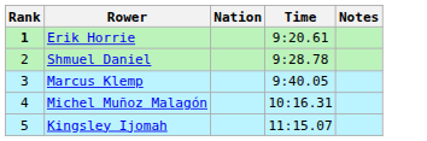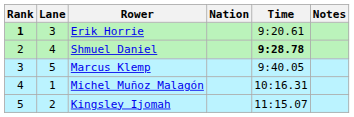 <table class="wikitable sortable" style="text-align:center">
 <tr>
 <th>Rank</th>
+<th>Lane</th>
 <th>Rower</th>
 <th>Nation</th>
 <th>Time</th>
 <th>Notes</th>
 </tr>
 <tr bgcolor=bbf3bb>
 <td><strong>1</strong></td>
+<td>3</td>
 <td align=left><a href='#'>Erik Horrie</a></td>
 <td align=left></td>
 <td>9:20.61</td>
 <td></td>
 </tr>
 <tr bgcolor=bbf3bb>
 <td>2</td>
+<td>4</td>
 <td align=left><a href='#'>Shmuel Daniel</a></td>
 <td align=left></td>
-<td>9:28.78</td>
+<td><strong>9:28.78</strong></td>
 <td></td>
 </tr>
 <tr bgcolor=bbf3ff>
 <td>3</td>
+<td>5</td>
 <td align=left><a href='#'>Marcus Klemp</a></td>
 <td align=left></td>
 <td>9:40.05</td>
 <td></td>
 </tr>
 <tr bgcolor=bbf3ff>
 <td>4</td>
+<td>1</td>
 <td align=left><a href='#'>Michel Muñoz Malagón</a></td>
 <td align=left></td>
 <td>10:16.31</td>
 <td></td>
 </tr>
 <tr bgcolor=bbf3ff>
 <td>5</td>
+<td>2</td>
 <td align=left><a href='#'>Kingsley Ijomah</a></td>
 <td align=left></td>
 <td>11:15.07</td>
 <td></td>
 </tr>
 </table>
